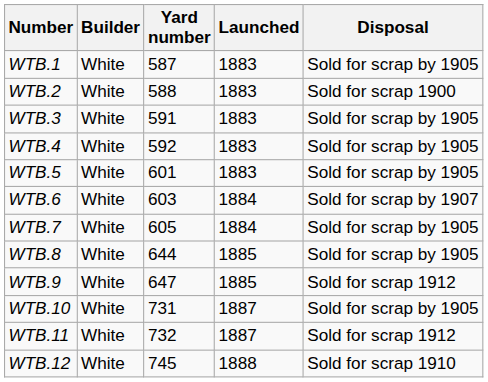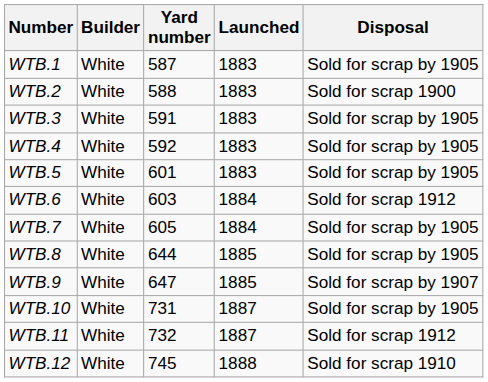 <table class="wikitable">
 <tr>
 <th>Number</th>
 <th>Builder</th>
 <th>Yard<br>number</th>
 <th>Launched</th>
 <th>Disposal</th>
 </tr>
 <tr>
 <td><em>WTB.1</em></td>
 <td>White</td>
 <td>587</td>
 <td>1883</td>
 <td>Sold for scrap by 1905</td>
 </tr>
 <tr>
 <td><em>WTB.2</em></td>
 <td>White</td>
 <td>588</td>
 <td>1883</td>
 <td>Sold for scrap 1900</td>
 </tr>
 <tr>
 <td><em>WTB.3</em></td>
 <td>White</td>
 <td>591</td>
 <td>1883</td>
 <td>Sold for scrap by 1905</td>
 </tr>
 <tr>
 <td><em>WTB.4</em></td>
 <td>White</td>
 <td>592</td>
 <td>1883</td>
 <td>Sold for scrap by 1905</td>
 </tr>
 <tr>
 <td><em>WTB.5</em></td>
 <td>White</td>
 <td>601</td>
 <td>1883</td>
 <td>Sold for scrap by 1905</td>
 </tr>
 <tr>
 <td><em>WTB.6</em></td>
 <td>White</td>
 <td>603</td>
 <td>1884</td>
-<td>Sold for scrap by 1907</td>
+<td>Sold for scrap 1912</td>
 </tr>
 <tr>
 <td><em>WTB.7</em></td>
 <td>White</td>
 <td>605</td>
 <td>1884</td>
 <td>Sold for scrap by 1905</td>
 </tr>
 <tr>
 <td><em>WTB.8</em></td>
 <td>White</td>
 <td>644</td>
 <td>1885</td>
 <td>Sold for scrap by 1905</td>
 </tr>
 <tr>
 <td><em>WTB.9</em></td>
 <td>White</td>
 <td>647</td>
 <td>1885</td>
-<td>Sold for scrap 1912</td>
+<td>Sold for scrap by 1907</td>
 </tr>
 <tr>
 <td><em>WTB.10</em></td>
 <td>White</td>
 <td>731</td>
 <td>1887</td>
 <td>Sold for scrap by 1905</td>
 </tr>
 <tr>
 <td><em>WTB.11</em></td>
 <td>White</td>
 <td>732</td>
 <td>1887</td>
 <td>Sold for scrap 1912</td>
 </tr>
 <tr>
 <td><em>WTB.12</em></td>
 <td>White</td>
 <td>745</td>
 <td>1888</td>
 <td>Sold for scrap 1910</td>
 </tr>
 </table>
